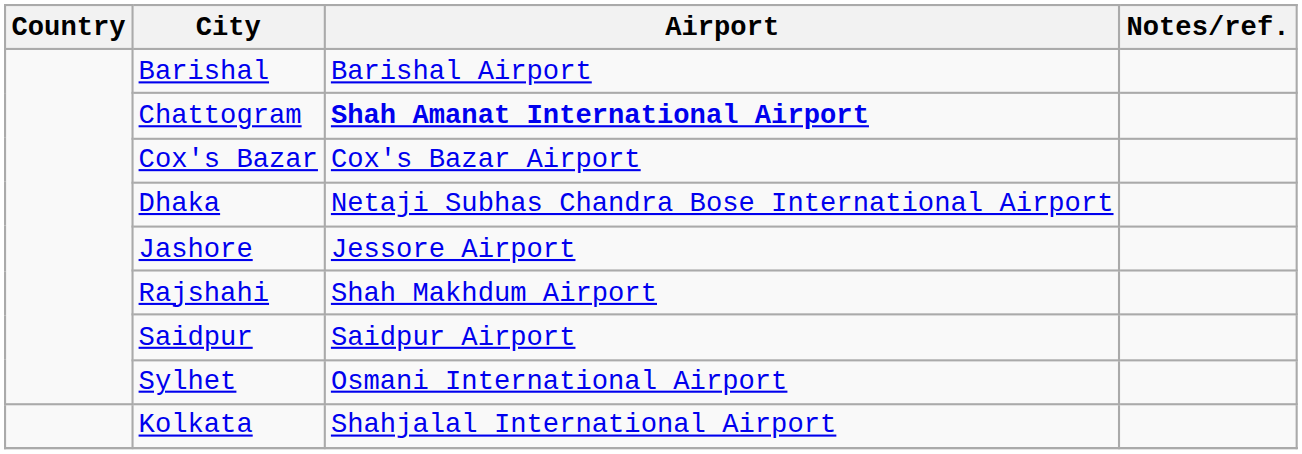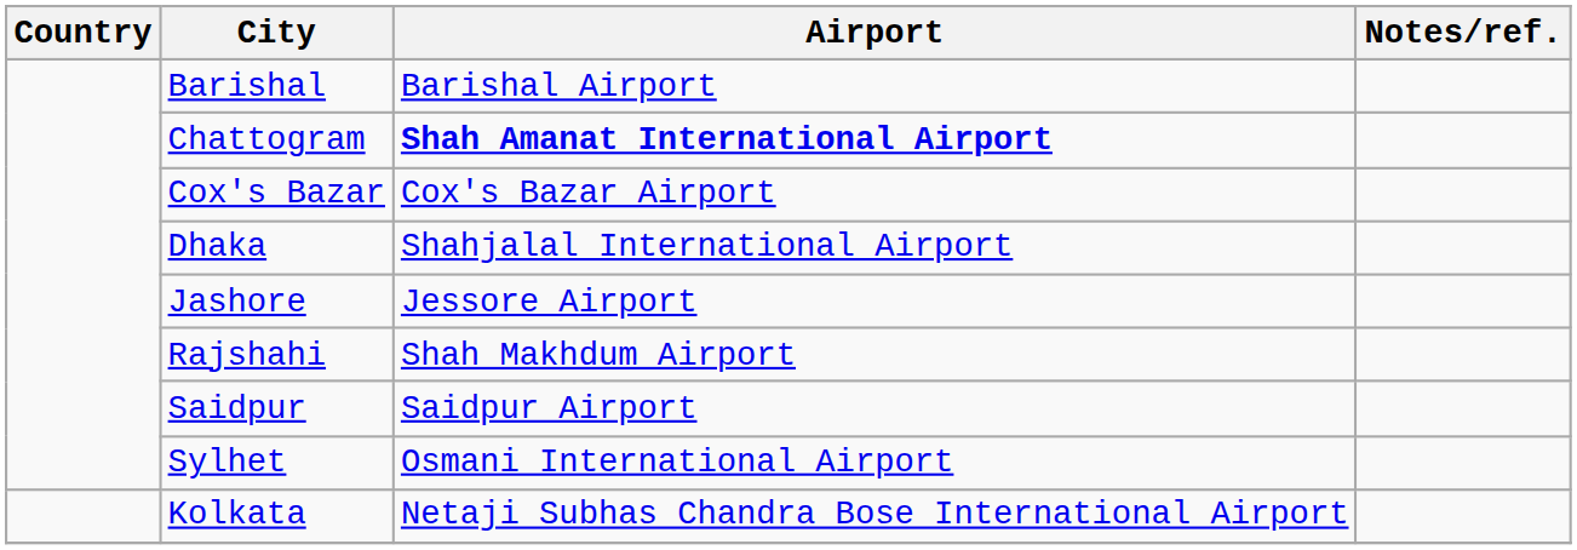 <table class="wikitable">
 <tr>
 <th>Country</th>
 <th>City</th>
 <th>Airport</th>
 <th>Notes/ref.</th>
 </tr>
 <tr>
 <td rowspan=8></td>
 <td><a href='#'>Barishal</a></td>
 <td><a href='#'>Barishal Airport</a></td>
 <td></td>
 </tr>
 <tr>
 <td><a href='#'>Chattogram</a></td>
 <td><strong><a href='#'>Shah Amanat International Airport</a></strong></td>
 <td></td>
 </tr>
 <tr>
 <td><a href='#'>Cox's Bazar</a></td>
 <td><a href='#'>Cox's Bazar Airport</a></td>
 <td></td>
 </tr>
 <tr>
 <td><a href='#'>Dhaka</a></td>
-<td><a href='#'>Netaji Subhas Chandra Bose International Airport</a></td>
+<td><a href='#'>Shahjalal International Airport</a></td>
 <td></td>
 </tr>
 <tr>
 <td><a href='#'>Jashore</a></td>
 <td><a href='#'>Jessore Airport</a></td>
 <td></td>
 </tr>
 <tr>
 <td><a href='#'>Rajshahi</a></td>
 <td><a href='#'>Shah Makhdum Airport</a></td>
 <td></td>
 </tr>
 <tr>
 <td><a href='#'>Saidpur</a></td>
 <td><a href='#'>Saidpur Airport</a></td>
 <td></td>
 </tr>
 <tr>
 <td><a href='#'>Sylhet</a></td>
 <td><a href='#'>Osmani International Airport</a></td>
 <td></td>
 </tr>
 <tr>
 <td></td>
 <td><a href='#'>Kolkata</a></td>
-<td><a href='#'>Shahjalal International Airport</a></td>
+<td><a href='#'>Netaji Subhas Chandra Bose International Airport</a></td>
 <td> </td>
 </tr>
 <tr>
 </tr>
 </table>
